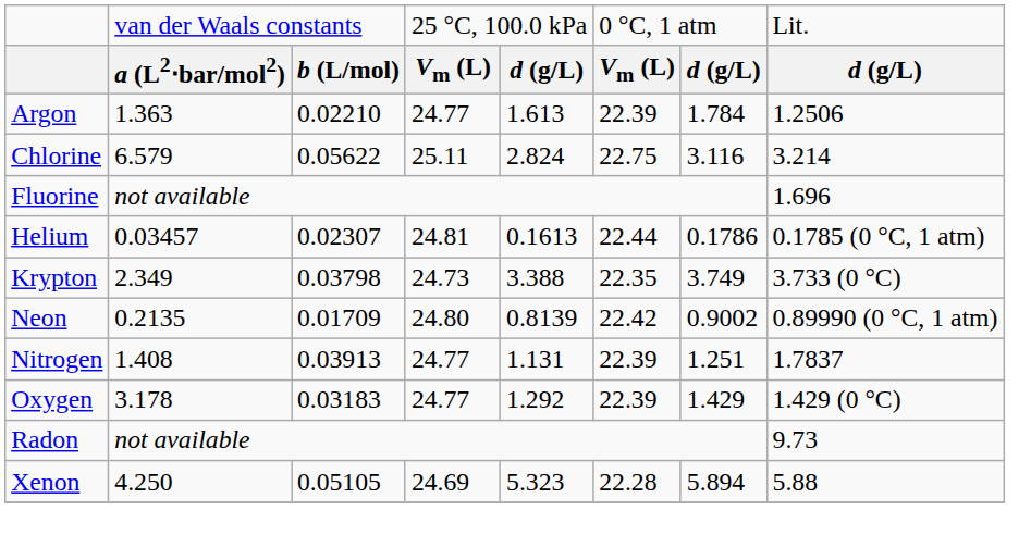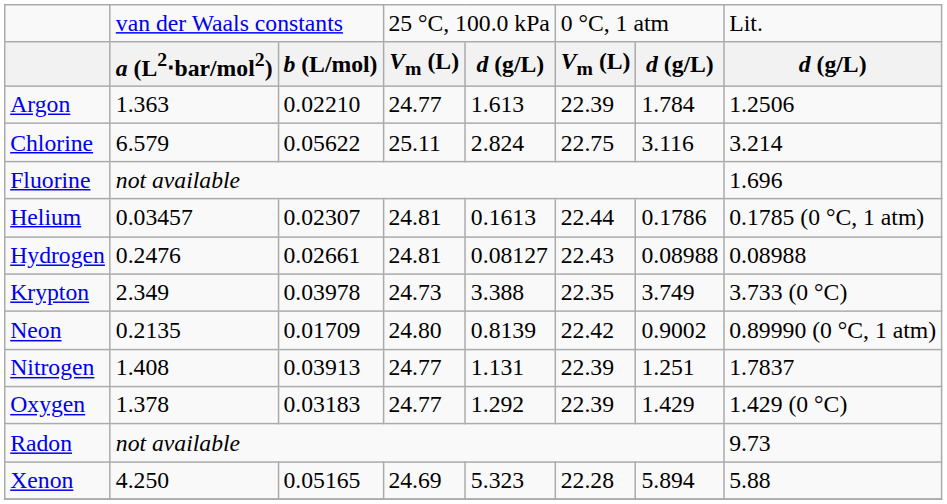 <table Class="wikitable">
 <tr>
 <td></td>
 <td Colspan=2><a href='#'>van der Waals constants</a></td>
 <td Colspan=2>25 °C, 100.0 kPa</td>
 <td Colspan=2>0 °C, 1 atm</td>
 <td>Lit.</td>
 </tr>
 <tr>
 <th></th>
 <th><em>a</em> (L<sup>2</sup>⋅bar/mol<sup>2</sup>)</th>
 <th><em>b</em> (L/mol)</th>
 <th><em>V</em><sub>m</sub> (L)</th>
 <th><em>d</em> (g/L)</th>
 <th><em>V</em><sub>m</sub> (L)</th>
 <th><em>d</em> (g/L)</th>
 <th><em>d</em> (g/L)</th>
 </tr>
 <tr>
 <td><a href='#'>Argon</a></td>
 <td>1.363</td>
 <td>0.02210</td>
 <td>24.77</td>
 <td>1.613</td>
 <td>22.39</td>
 <td>1.784</td>
 <td>1.2506</td>
 </tr>
 <tr>
 <td><a href='#'>Chlorine</a></td>
 <td>6.579</td>
 <td>0.05622</td>
 <td>25.11</td>
 <td>2.824</td>
 <td>22.75</td>
 <td>3.116</td>
 <td>3.214</td>
 </tr>
 <tr>
 <td><a href='#'>Fluorine</a></td>
 <td Colspan=6><em>not available</em></td>
 <td>1.696</td>
 </tr>
 <tr>
 <td><a href='#'>Helium</a></td>
 <td>0.03457</td>
 <td>0.02307</td>
 <td>24.81</td>
 <td>0.1613</td>
 <td>22.44</td>
 <td>0.1786</td>
 <td>0.1785 (0 °C, 1 atm)</td>
 </tr>
 <tr>
+<td><a href='#'>Hydrogen</a></td>
+<td>0.2476</td>
+<td>0.02661</td>
+<td>24.81</td>
+<td>0.08127</td>
+<td>22.43</td>
+<td>0.08988</td>
+<td>0.08988</td>
+</tr>
+<tr>
 <td><a href='#'>Krypton</a></td>
 <td>2.349</td>
-<td>0.03798</td>
+<td>0.03978</td>
 <td>24.73</td>
 <td>3.388</td>
 <td>22.35</td>
 <td>3.749</td>
 <td>3.733 (0 °C)</td>
 </tr>
 <tr>
 <td><a href='#'>Neon</a></td>
 <td>0.2135</td>
 <td>0.01709</td>
 <td>24.80</td>
 <td>0.8139</td>
 <td>22.42</td>
 <td>0.9002</td>
 <td>0.89990 (0 °C, 1 atm)</td>
 </tr>
 <tr>
 <td><a href='#'>Nitrogen</a></td>
 <td>1.408</td>
 <td>0.03913</td>
 <td>24.77</td>
 <td>1.131</td>
 <td>22.39</td>
 <td>1.251</td>
 <td>1.7837</td>
 </tr>
 <tr>
 <td><a href='#'>Oxygen</a></td>
-<td>3.178</td>
+<td>1.378</td>
 <td>0.03183</td>
 <td>24.77</td>
 <td>1.292</td>
 <td>22.39</td>
 <td>1.429</td>
 <td>1.429 (0 °C)</td>
 </tr>
 <tr>
 <td><a href='#'>Radon</a></td>
 <td Colspan=6><em>not available</em></td>
 <td>9.73</td>
 </tr>
 <tr>
 <td><a href='#'>Xenon</a></td>
 <td>4.250</td>
-<td>0.05105</td>
+<td>0.05165</td>
 <td>24.69</td>
 <td>5.323</td>
 <td>22.28</td>
 <td>5.894</td>
 <td>5.88</td>
 </tr>
 <tr>
 </tr>
 </table>
